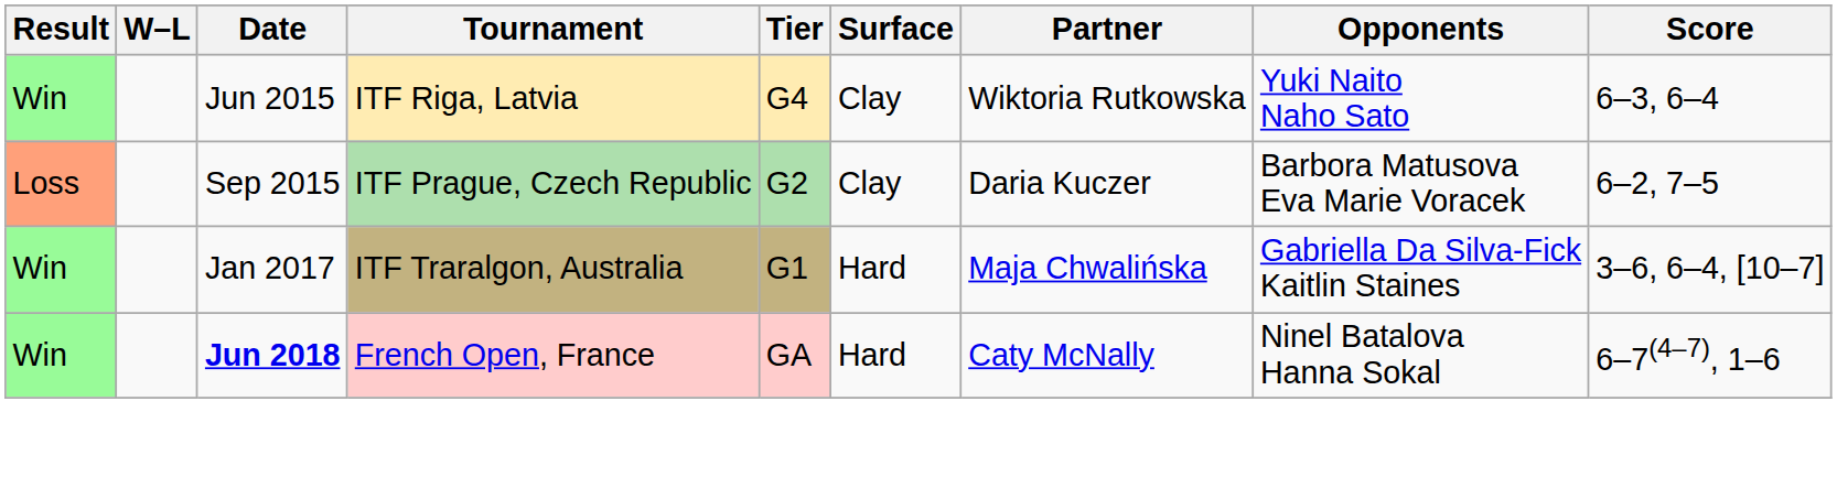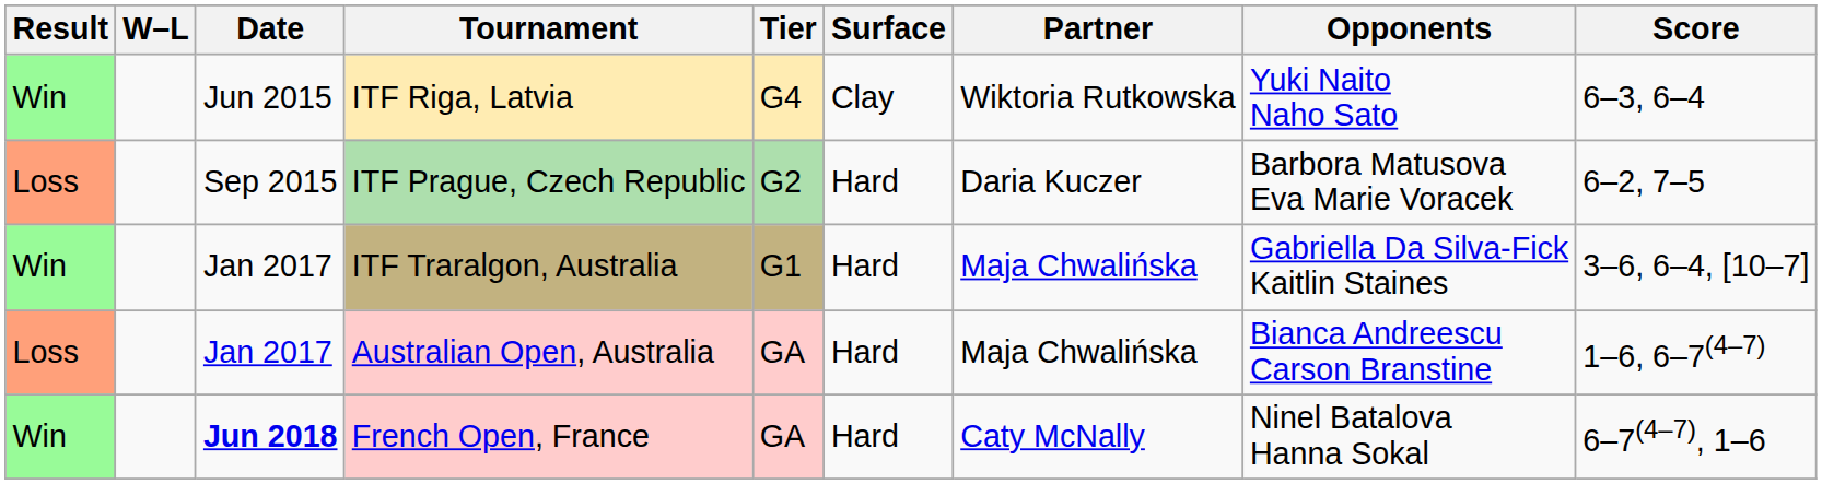 <table class="sortable wikitable">
 <tr>
 <th scope="col">Result</th>
 <th scope="col" class="unsortable">W–L</th>
 <th scope="col">Date</th>
 <th scope="col">Tournament</th>
 <th scope="col">Tier</th>
 <th scope="col">Surface</th>
 <th scope="col">Partner</th>
 <th scope="col">Opponents</th>
 <th scope="col" class="unsortable">Score</th>
 </tr>
 <tr>
 <td style="background:#98fb98">Win</td>
 <td></td>
 <td>Jun 2015</td>
 <td style="background:#ffecb2">ITF Riga, Latvia</td>
 <td style="background:#ffecb2">G4</td>
 <td>Clay</td>
 <td> Wiktoria Rutkowska</td>
 <td> <a href='#'>Yuki Naito</a> <br>  <a href='#'>Naho Sato</a></td>
 <td>6–3, 6–4</td>
 </tr>
 <tr>
 <td style="background:#ffa07a">Loss</td>
 <td></td>
 <td>Sep 2015</td>
 <td style="background:#ADDFAD">ITF Prague, Czech Republic</td>
 <td style="background:#ADDFAD">G2</td>
-<td>Clay</td>
+<td>Hard</td>
 <td> Daria Kuczer</td>
 <td> Barbora Matusova <br>  Eva Marie Voracek</td>
 <td>6–2, 7–5</td>
 </tr>
 <tr>
 <td style="background:#98fb98">Win</td>
 <td></td>
 <td>Jan 2017</td>
 <td style="background:#C2B280">ITF Traralgon, Australia</td>
 <td style="background:#C2B280">G1</td>
 <td>Hard</td>
 <td> <a href='#'>Maja Chwalińska</a></td>
 <td> <a href='#'>Gabriella Da Silva-Fick</a> <br>  Kaitlin Staines</td>
 <td>3–6, 6–4, [10–7]</td>
 </tr>
 <tr>
+<td style="background:#ffa07a">Loss</td>
+<td></td>
+<td><a href='#'>Jan 2017</a></td>
+<td style="background:#ffcccc"><a href='#'>Australian Open</a>, Australia</td>
+<td style="background:#ffcccc">GA</td>
+<td>Hard</td>
+<td> Maja Chwalińska</td>
+<td> <a href='#'>Bianca Andreescu</a> <br>  <a href='#'>Carson Branstine</a></td>
+<td>1–6, 6–7<sup>(4–7)</sup></td>
+</tr>
+<tr>
 <td style="background:#98FB98">Win</td>
 <td></td>
 <td><strong><a href='#'>Jun 2018</a></strong></td>
 <td style="background:#ffcccc"><a href='#'>French Open</a>, France</td>
 <td style="background:#ffcccc">GA</td>
 <td>Hard</td>
 <td> <a href='#'>Caty McNally</a></td>
 <td> Ninel Batalova <br>  Hanna Sokal</td>
 <td>6–7<sup>(4–7)</sup>, 1–6</td>
 </tr>
 </table>
